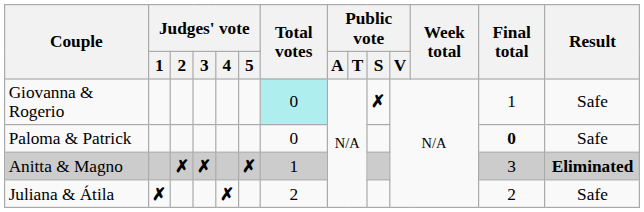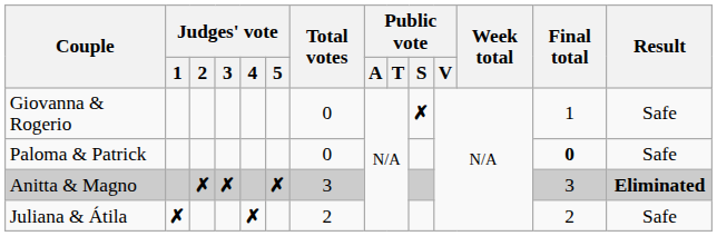 <table class="wikitable" style="font-size:90%; line-height:16px; text-align:center" width="85%">
 <tr>
 <th rowspan=2 width=150>Couple</th>
 <th colspan=5 width=185>Judges' vote</th>
 <th rowspan=2 width=060>Total votes</th>
 <th colspan=4 width=148>Public vote</th>
 <th rowspan=2 width=060>Week total</th>
 <th rowspan=2 width=060>Final total</th>
 <th rowspan=2 width=075>Result</th>
 </tr>
 <tr>
 <th>1</th>
 <th>2</th>
 <th>3</th>
 <th>4</th>
 <th>5</th>
 <th>A</th>
 <th>T</th>
 <th>S</th>
 <th>V</th>
 </tr>
 <tr>
 <td align="left">Giovanna & Rogerio</td>
 <td></td>
 <td></td>
 <td></td>
 <td></td>
 <td></td>
-<td style="background: paleturquoise;">0</td>
+<td>0</td>
 <td rowspan=4 colspan=2><small>N/A</small></td>
 <td><strong>✗</strong></td>
 <td rowspan=4 colspan=2><small>N/A</small></td>
 <td>1</td>
 <td>Safe</td>
 </tr>
 <tr>
 <td align="left">Paloma & Patrick</td>
 <td></td>
 <td></td>
 <td></td>
 <td></td>
 <td></td>
 <td>0</td>
 <td></td>
 <td><strong>0</strong></td>
 <td>Safe</td>
 </tr>
 <tr bgcolor="CCCCCC">
 <td align="left">Anitta & Magno</td>
 <td></td>
 <td><strong>✗</strong></td>
 <td><strong>✗</strong></td>
 <td></td>
 <td><strong>✗</strong></td>
-<td>1</td>
+<td>3</td>
 <td></td>
 <td>3</td>
 <td><strong>Eliminated</strong></td>
 </tr>
 <tr>
 <td align="left">Juliana & Átila</td>
 <td><strong>✗</strong></td>
 <td></td>
 <td></td>
 <td><strong>✗</strong></td>
 <td></td>
 <td>2</td>
 <td></td>
 <td>2</td>
 <td>Safe</td>
 </tr>
 </table>
